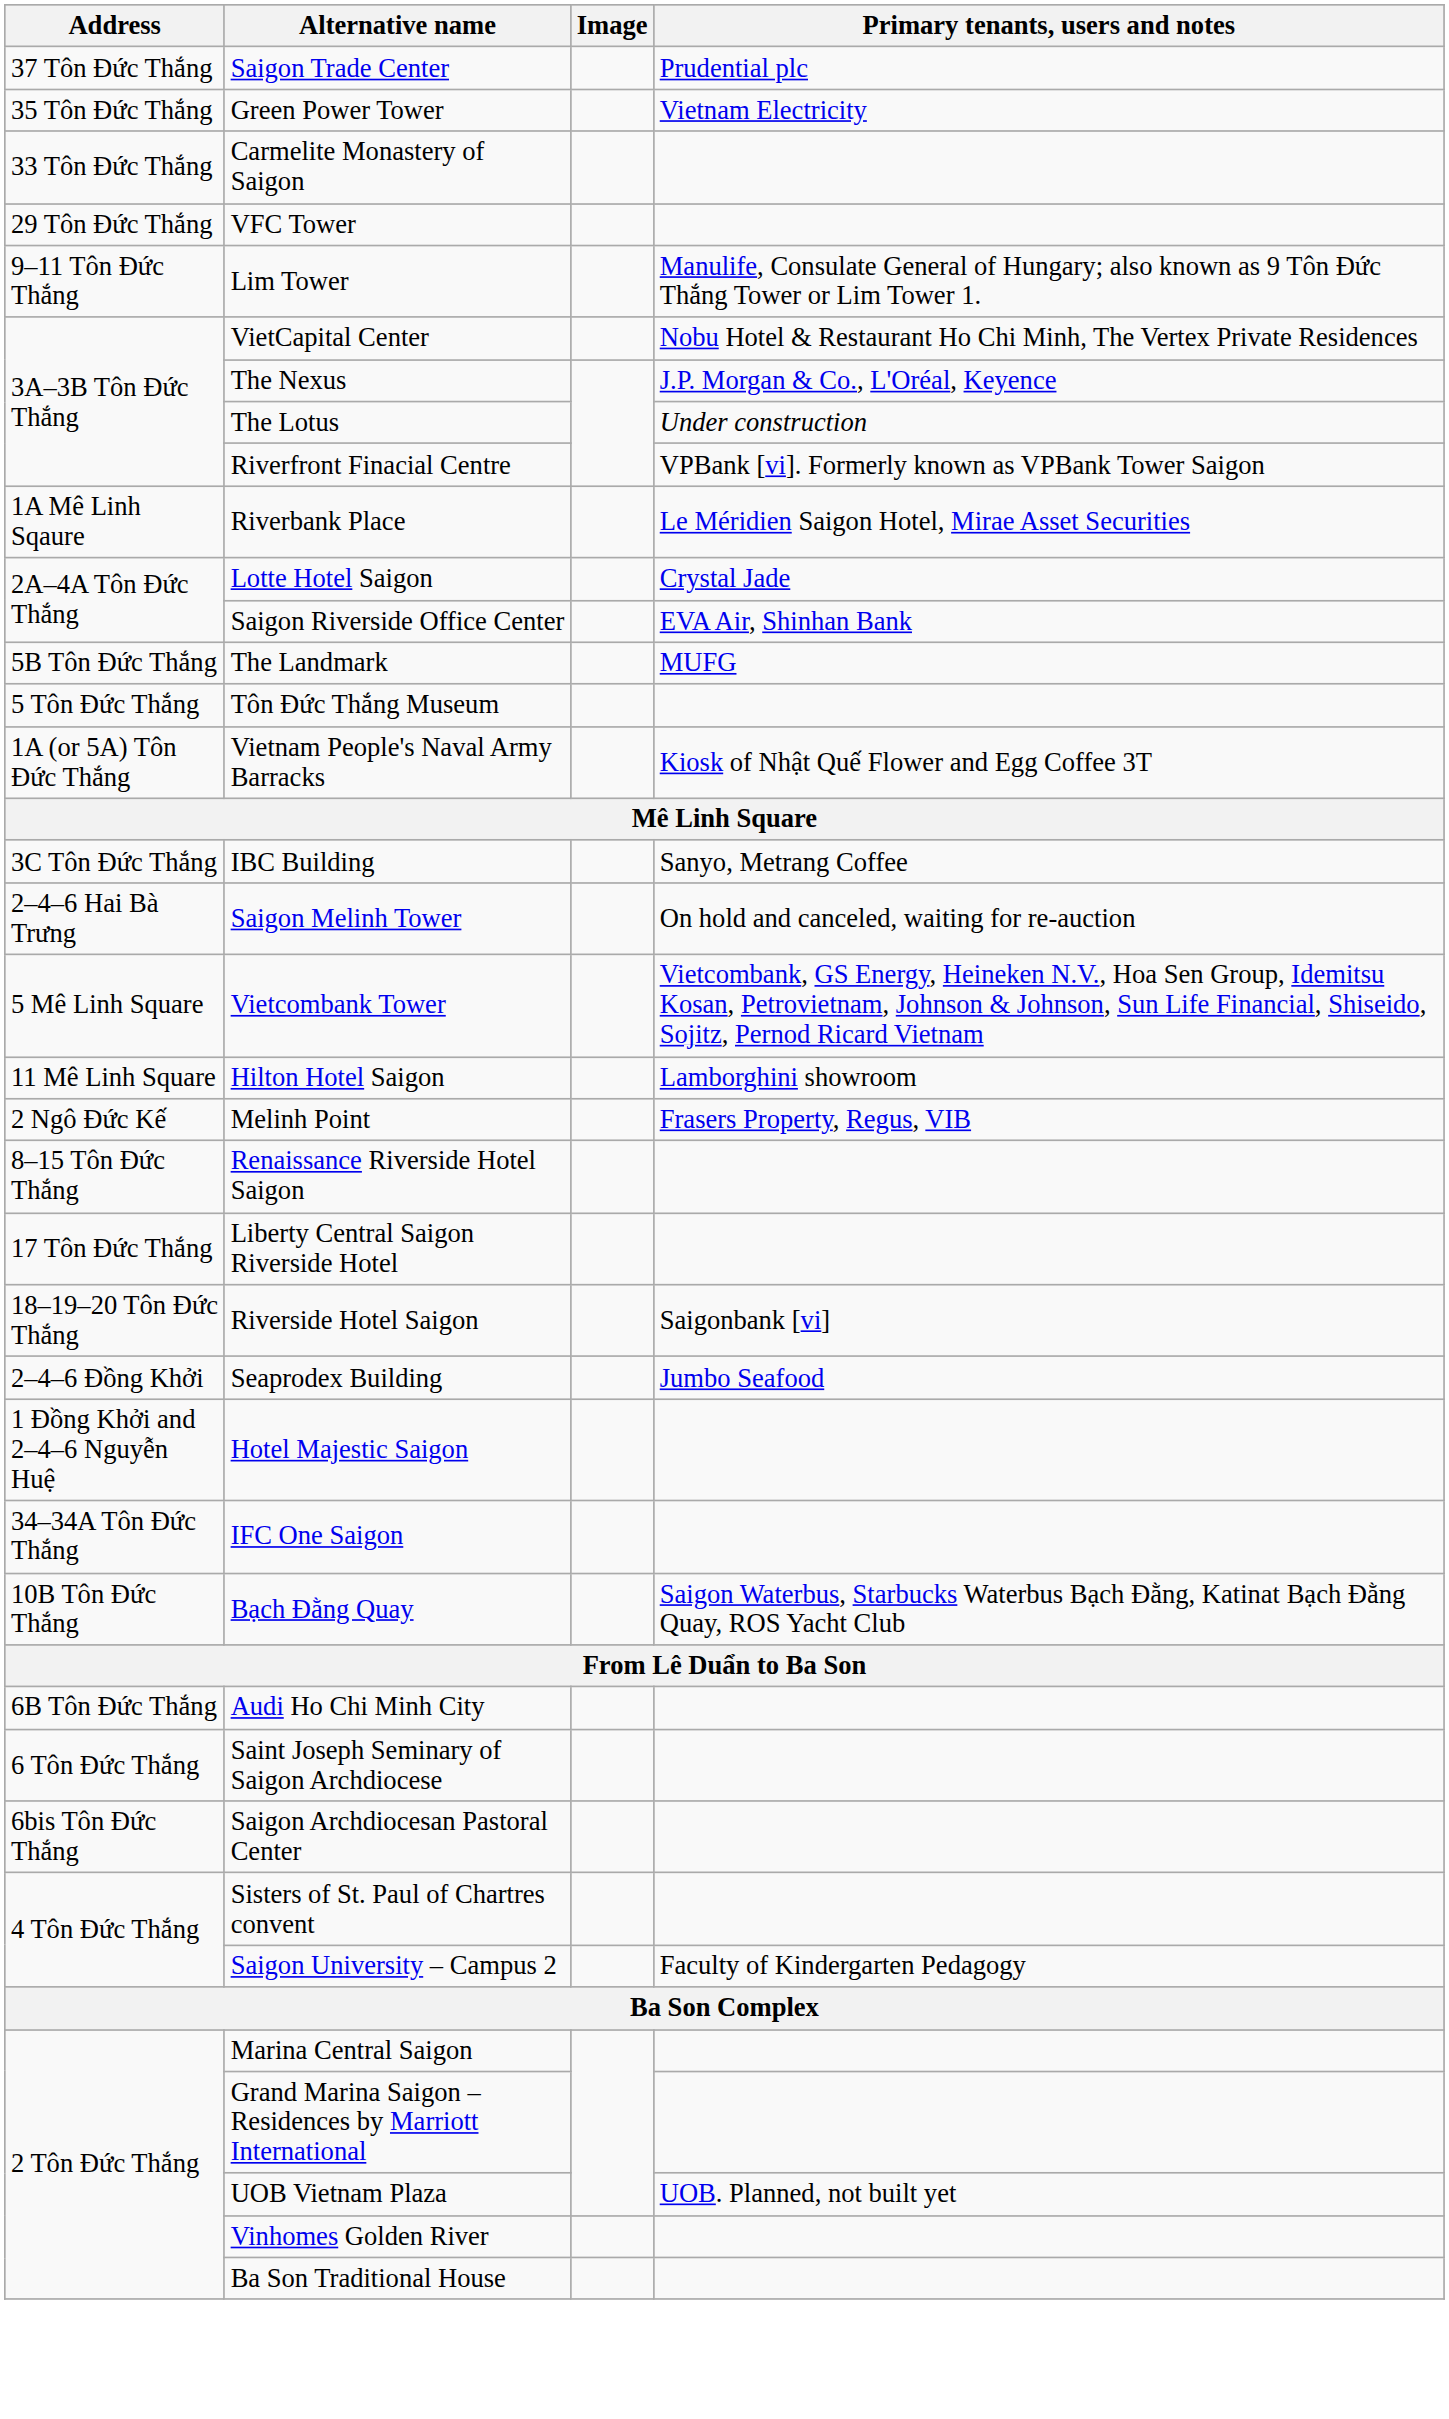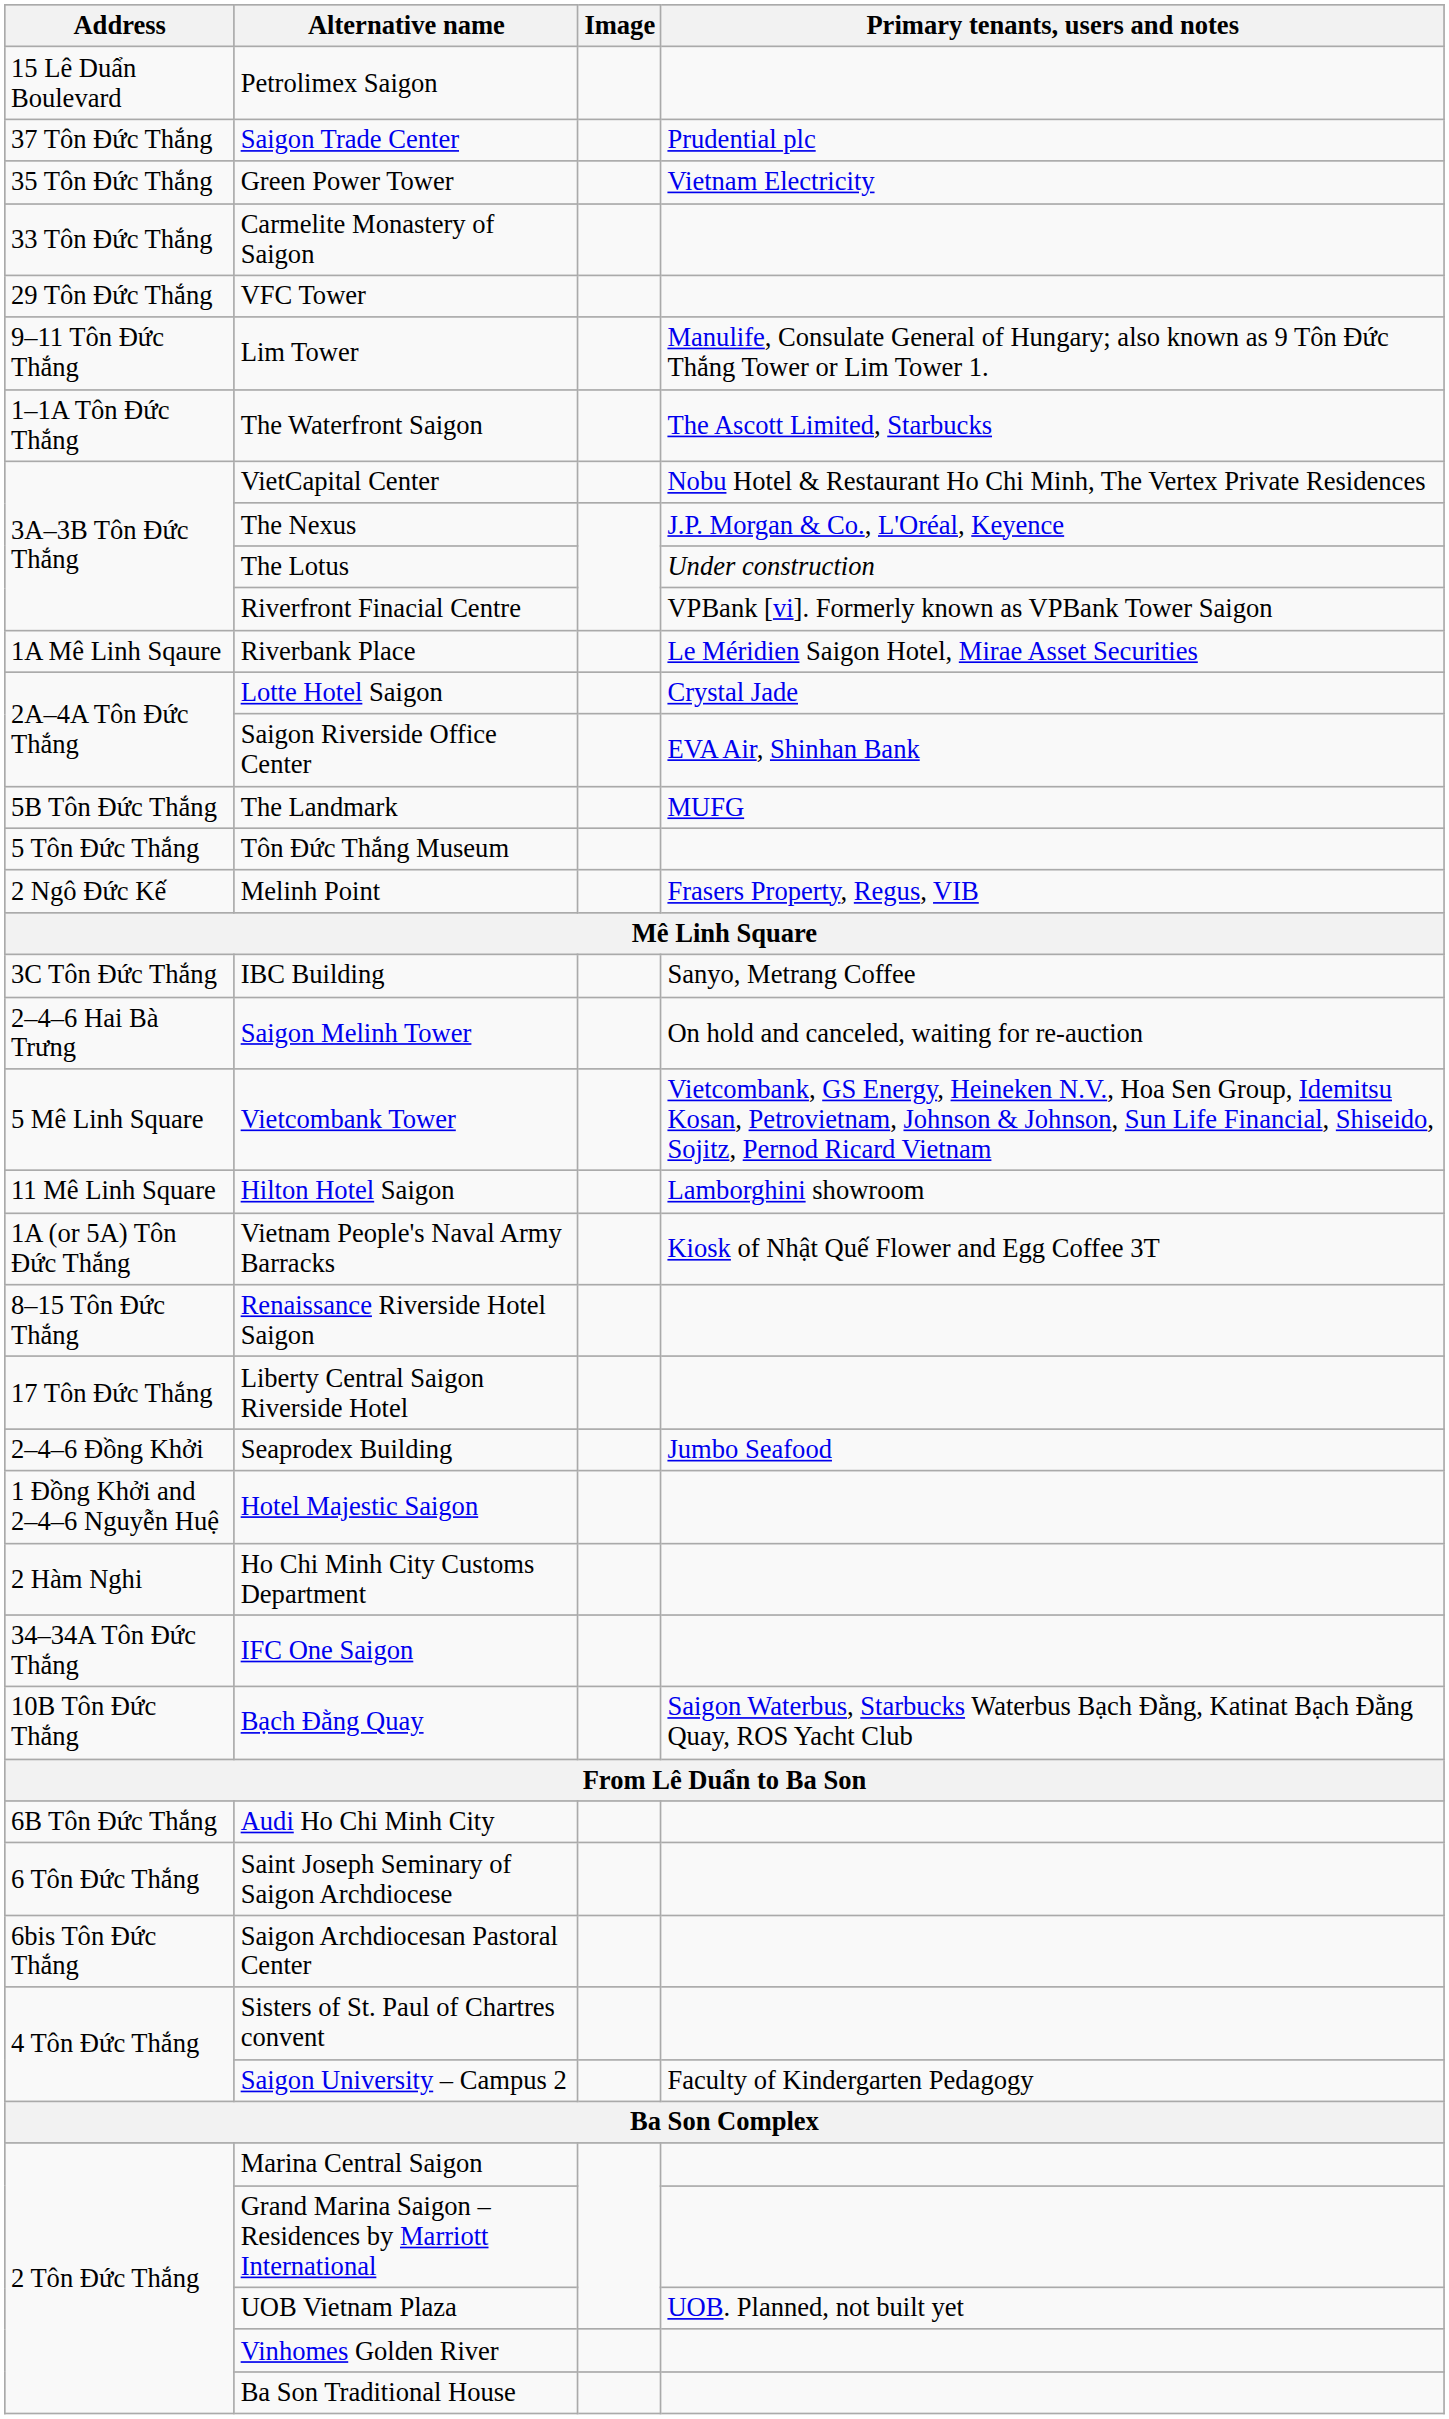 <table class="wikitable">
 <tr>
 <th>Address</th>
 <th>Alternative name</th>
 <th>Image</th>
 <th>Primary tenants, users and notes</th>
+</tr>
+<tr>
+<td>15 Lê Duẩn Boulevard</td>
+<td>Petrolimex Saigon</td>
+<td></td>
+<td></td>
 </tr>
 <tr>
 <td>37 Tôn Đức Thắng</td>
 <td><a href='#'>Saigon Trade Center</a></td>
 <td></td>
 <td><a href='#'>Prudential plc</a></td>
 </tr>
 <tr>
 <td>35 Tôn Đức Thắng</td>
 <td>Green Power Tower</td>
 <td></td>
 <td><a href='#'>Vietnam Electricity</a></td>
 </tr>
 <tr>
 <td>33 Tôn Đức Thắng</td>
 <td>Carmelite Monastery of Saigon</td>
 <td></td>
 <td></td>
 </tr>
 <tr>
 <td>29 Tôn Đức Thắng</td>
 <td>VFC Tower</td>
 <td></td>
 <td></td>
 </tr>
 <tr>
 <td>9–11 Tôn Đức Thắng</td>
 <td>Lim Tower</td>
 <td></td>
 <td><a href='#'>Manulife</a>, Consulate General of Hungary; also known as 9 Tôn Đức Thắng Tower or Lim Tower 1.</td>
+</tr>
+<tr>
+<td>1–1A Tôn Đức Thắng</td>
+<td>The Waterfront Saigon</td>
+<td></td>
+<td><a href='#'>The Ascott Limited</a>, <a href='#'>Starbucks</a></td>
 </tr>
 <tr>
 <td rowspan="4">3A–3B Tôn Đức Thắng</td>
 <td>VietCapital Center</td>
 <td></td>
 <td><a href='#'>Nobu</a> Hotel & Restaurant Ho Chi Minh, The Vertex Private Residences</td>
 </tr>
 <tr>
 <td>The Nexus</td>
 <td rowspan="3"></td>
 <td><a href='#'>J.P. Morgan & Co.</a>, <a href='#'>L'Oréal</a>, <a href='#'>Keyence</a></td>
 </tr>
 <tr>
 <td>The Lotus</td>
 <td><em>Under construction</em></td>
 </tr>
 <tr>
 <td>Riverfront Finacial Centre</td>
 <td>VPBank [<a href='#'>vi</a>]. Formerly known as VPBank Tower Saigon</td>
 </tr>
 <tr>
 <td>1A Mê Linh Sqaure</td>
 <td>Riverbank Place</td>
 <td></td>
 <td><a href='#'>Le Méridien</a> Saigon Hotel, <a href='#'>Mirae Asset Securities</a></td>
 </tr>
 <tr>
 <td rowspan="2">2A–4A Tôn Đức Thắng</td>
 <td><a href='#'>Lotte Hotel</a> Saigon</td>
 <td></td>
 <td><a href='#'>Crystal Jade</a></td>
 </tr>
 <tr>
 <td>Saigon Riverside Office Center</td>
 <td></td>
 <td><a href='#'>EVA Air</a>, <a href='#'>Shinhan Bank</a></td>
 </tr>
 <tr>
 <td>5B Tôn Đức Thắng</td>
 <td>The Landmark</td>
 <td></td>
 <td><a href='#'>MUFG</a></td>
 </tr>
 <tr>
 <td>5 Tôn Đức Thắng</td>
 <td>Tôn Đức Thắng Museum</td>
 <td></td>
 <td></td>
 </tr>
 <tr>
-<td>1A (or 5A) Tôn Đức Thắng</td>
-<td>Vietnam People's Naval Army Barracks</td>
+<td>2 Ngô Đức Kế</td>
+<td>Melinh Point</td>
 <td></td>
-<td><a href='#'>Kiosk</a> of Nhật Quế Flower and Egg Coffee 3T</td>
+<td><a href='#'>Frasers Property</a>, <a href='#'>Regus</a>, <a href='#'>VIB</a></td>
 </tr>
 <tr>
 <th colspan="4">Mê Linh Square</th>
 </tr>
 <tr>
 <td>3C Tôn Đức Thắng</td>
 <td>IBC Building</td>
 <td></td>
 <td>Sanyo, Metrang Coffee</td>
 </tr>
 <tr>
 <td>2–4–6 Hai Bà Trưng</td>
 <td><a href='#'>Saigon Melinh Tower</a></td>
 <td></td>
 <td>On hold and canceled, waiting for re-auction</td>
 </tr>
 <tr>
 <td>5 Mê Linh Square</td>
 <td><a href='#'>Vietcombank Tower</a></td>
 <td></td>
 <td><a href='#'>Vietcombank</a>, <a href='#'>GS Energy</a>, <a href='#'>Heineken N.V.</a>, Hoa Sen Group, <a href='#'>Idemitsu Kosan</a>, <a href='#'>Petrovietnam</a>, <a href='#'>Johnson & Johnson</a>, <a href='#'>Sun Life Financial</a>, <a href='#'>Shiseido</a>, <a href='#'>Sojitz</a>, <a href='#'>Pernod Ricard Vietnam</a></td>
 </tr>
 <tr>
 <td>11 Mê Linh Square</td>
 <td><a href='#'>Hilton Hotel</a> Saigon</td>
 <td></td>
 <td><a href='#'>Lamborghini</a> showroom</td>
 </tr>
 <tr>
-<td>2 Ngô Đức Kế</td>
-<td>Melinh Point</td>
+<td>1A (or 5A) Tôn Đức Thắng</td>
+<td>Vietnam People's Naval Army Barracks</td>
 <td></td>
-<td><a href='#'>Frasers Property</a>, <a href='#'>Regus</a>, <a href='#'>VIB</a></td>
+<td><a href='#'>Kiosk</a> of Nhật Quế Flower and Egg Coffee 3T</td>
 </tr>
 <tr>
 <td>8–15 Tôn Đức Thắng</td>
 <td><a href='#'>Renaissance</a> Riverside Hotel Saigon</td>
 <td></td>
 <td></td>
 </tr>
 <tr>
 <td>17 Tôn Đức Thắng</td>
 <td>Liberty Central Saigon Riverside Hotel</td>
 <td></td>
 <td></td>
 </tr>
 <tr>
-<td>18–19–20 Tôn Đức Thắng</td>
-<td>Riverside Hotel Saigon</td>
-<td><br></td>
-<td>Saigonbank [<a href='#'>vi</a>]</td>
-</tr>
-<tr>
 <td>2–4–6 Đồng Khởi</td>
 <td>Seaprodex Building</td>
 <td><br></td>
 <td><a href='#'>Jumbo Seafood</a></td>
 </tr>
 <tr>
 <td>1 Đồng Khởi and 2–4–6 Nguyễn Huệ</td>
 <td><a href='#'>Hotel Majestic Saigon</a></td>
+<td></td>
+<td></td>
+</tr>
+<tr>
+<td>2 Hàm Nghi</td>
+<td>Ho Chi Minh City Customs Department</td>
 <td></td>
 <td></td>
 </tr>
 <tr>
 <td>34–34A Tôn Đức Thắng</td>
 <td><a href='#'>IFC One Saigon</a></td>
 <td></td>
 <td></td>
 </tr>
 <tr>
 <td>10B Tôn Đức Thắng</td>
 <td><a href='#'>Bạch Đằng Quay</a></td>
 <td></td>
 <td><a href='#'>Saigon Waterbus</a>, <a href='#'>Starbucks</a> Waterbus Bạch Đằng, Katinat Bạch Đằng Quay, ROS Yacht Club</td>
 </tr>
 <tr>
 <th colspan="4">From Lê Duẩn to Ba Son</th>
 </tr>
 <tr>
 <td>6B Tôn Đức Thắng</td>
 <td><a href='#'>Audi</a> Ho Chi Minh City</td>
 <td></td>
 <td></td>
 </tr>
 <tr>
 <td>6 Tôn Đức Thắng</td>
 <td>Saint Joseph Seminary of Saigon Archdiocese</td>
 <td></td>
 <td></td>
 </tr>
 <tr>
 <td>6bis Tôn Đức Thắng</td>
 <td>Saigon Archdiocesan Pastoral Center</td>
 <td></td>
 <td></td>
 </tr>
 <tr>
 <td rowspan="2">4 Tôn Đức Thắng</td>
 <td>Sisters of St. Paul of Chartres convent</td>
 <td></td>
 <td></td>
 </tr>
 <tr>
 <td><a href='#'>Saigon University</a> – Campus 2</td>
 <td><br></td>
 <td>Faculty of Kindergarten Pedagogy</td>
 </tr>
 <tr>
 <th colspan="4">Ba Son Complex</th>
 </tr>
 <tr>
 <td rowspan="5">2 Tôn Đức Thắng</td>
 <td>Marina Central Saigon</td>
 <td rowspan="3"></td>
 <td></td>
 </tr>
 <tr>
 <td>Grand Marina Saigon – Residences by <a href='#'>Marriott International</a></td>
 <td></td>
 </tr>
 <tr>
 <td>UOB Vietnam Plaza</td>
 <td><a href='#'>UOB</a>. Planned, not built yet</td>
 </tr>
 <tr>
 <td><a href='#'>Vinhomes</a> Golden River</td>
 <td></td>
 <td></td>
 </tr>
 <tr>
 <td>Ba Son Traditional House</td>
 <td></td>
 <td></td>
 </tr>
 </table>
